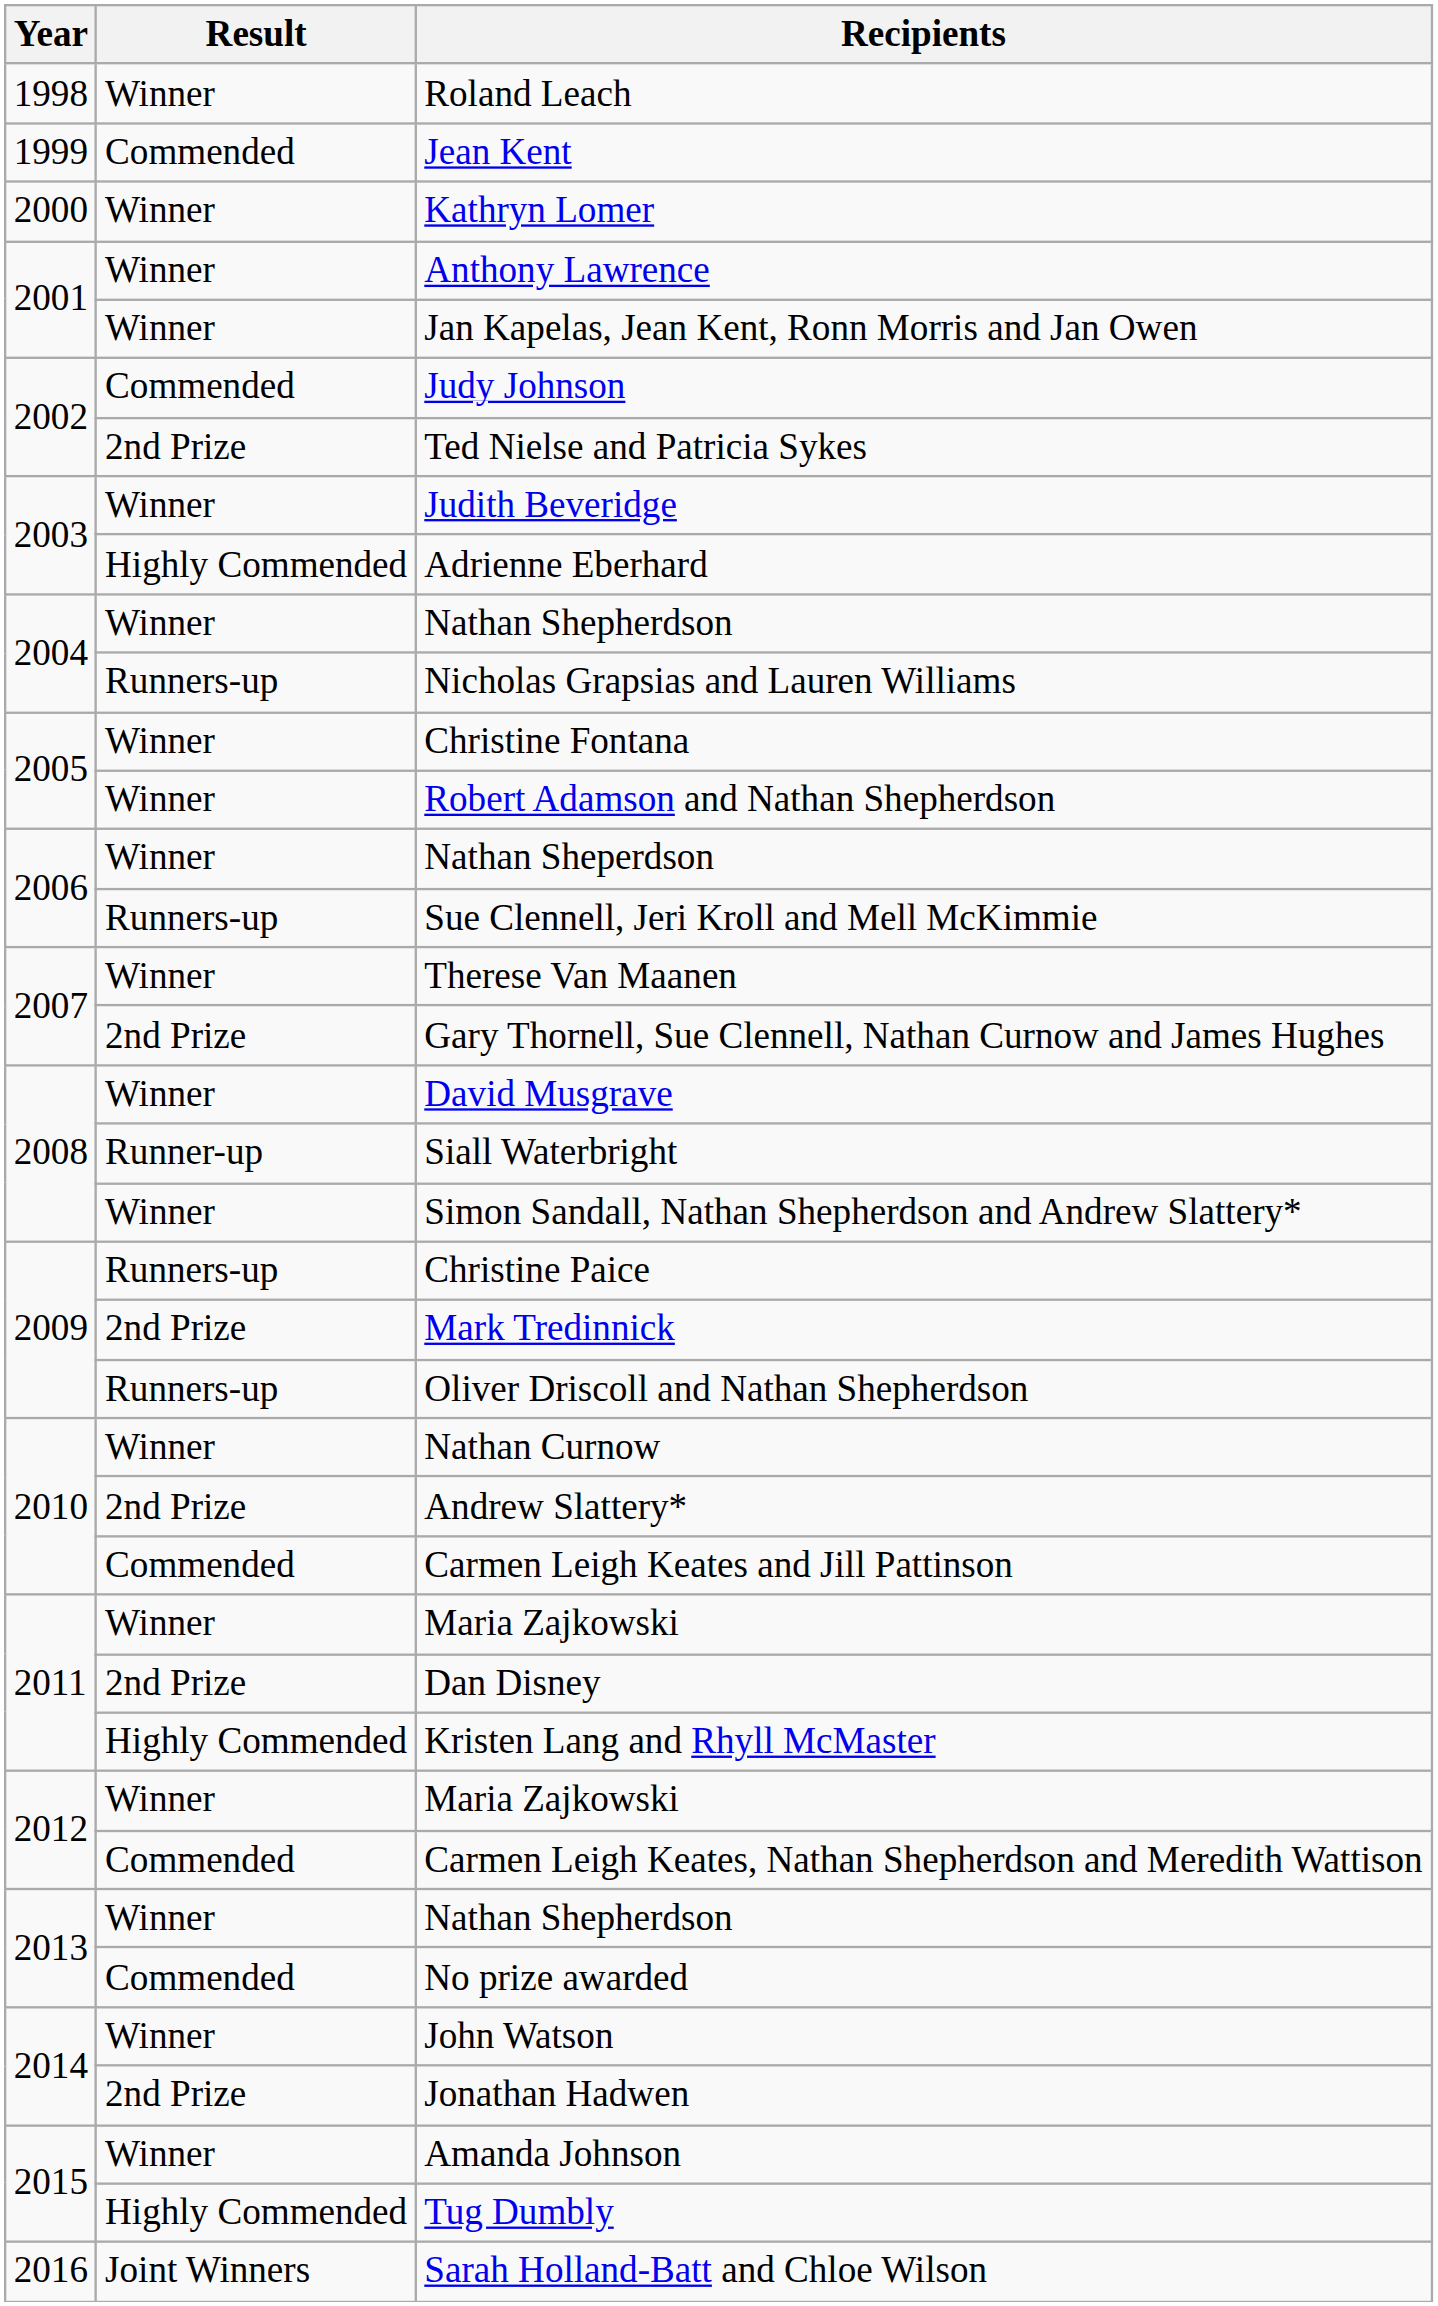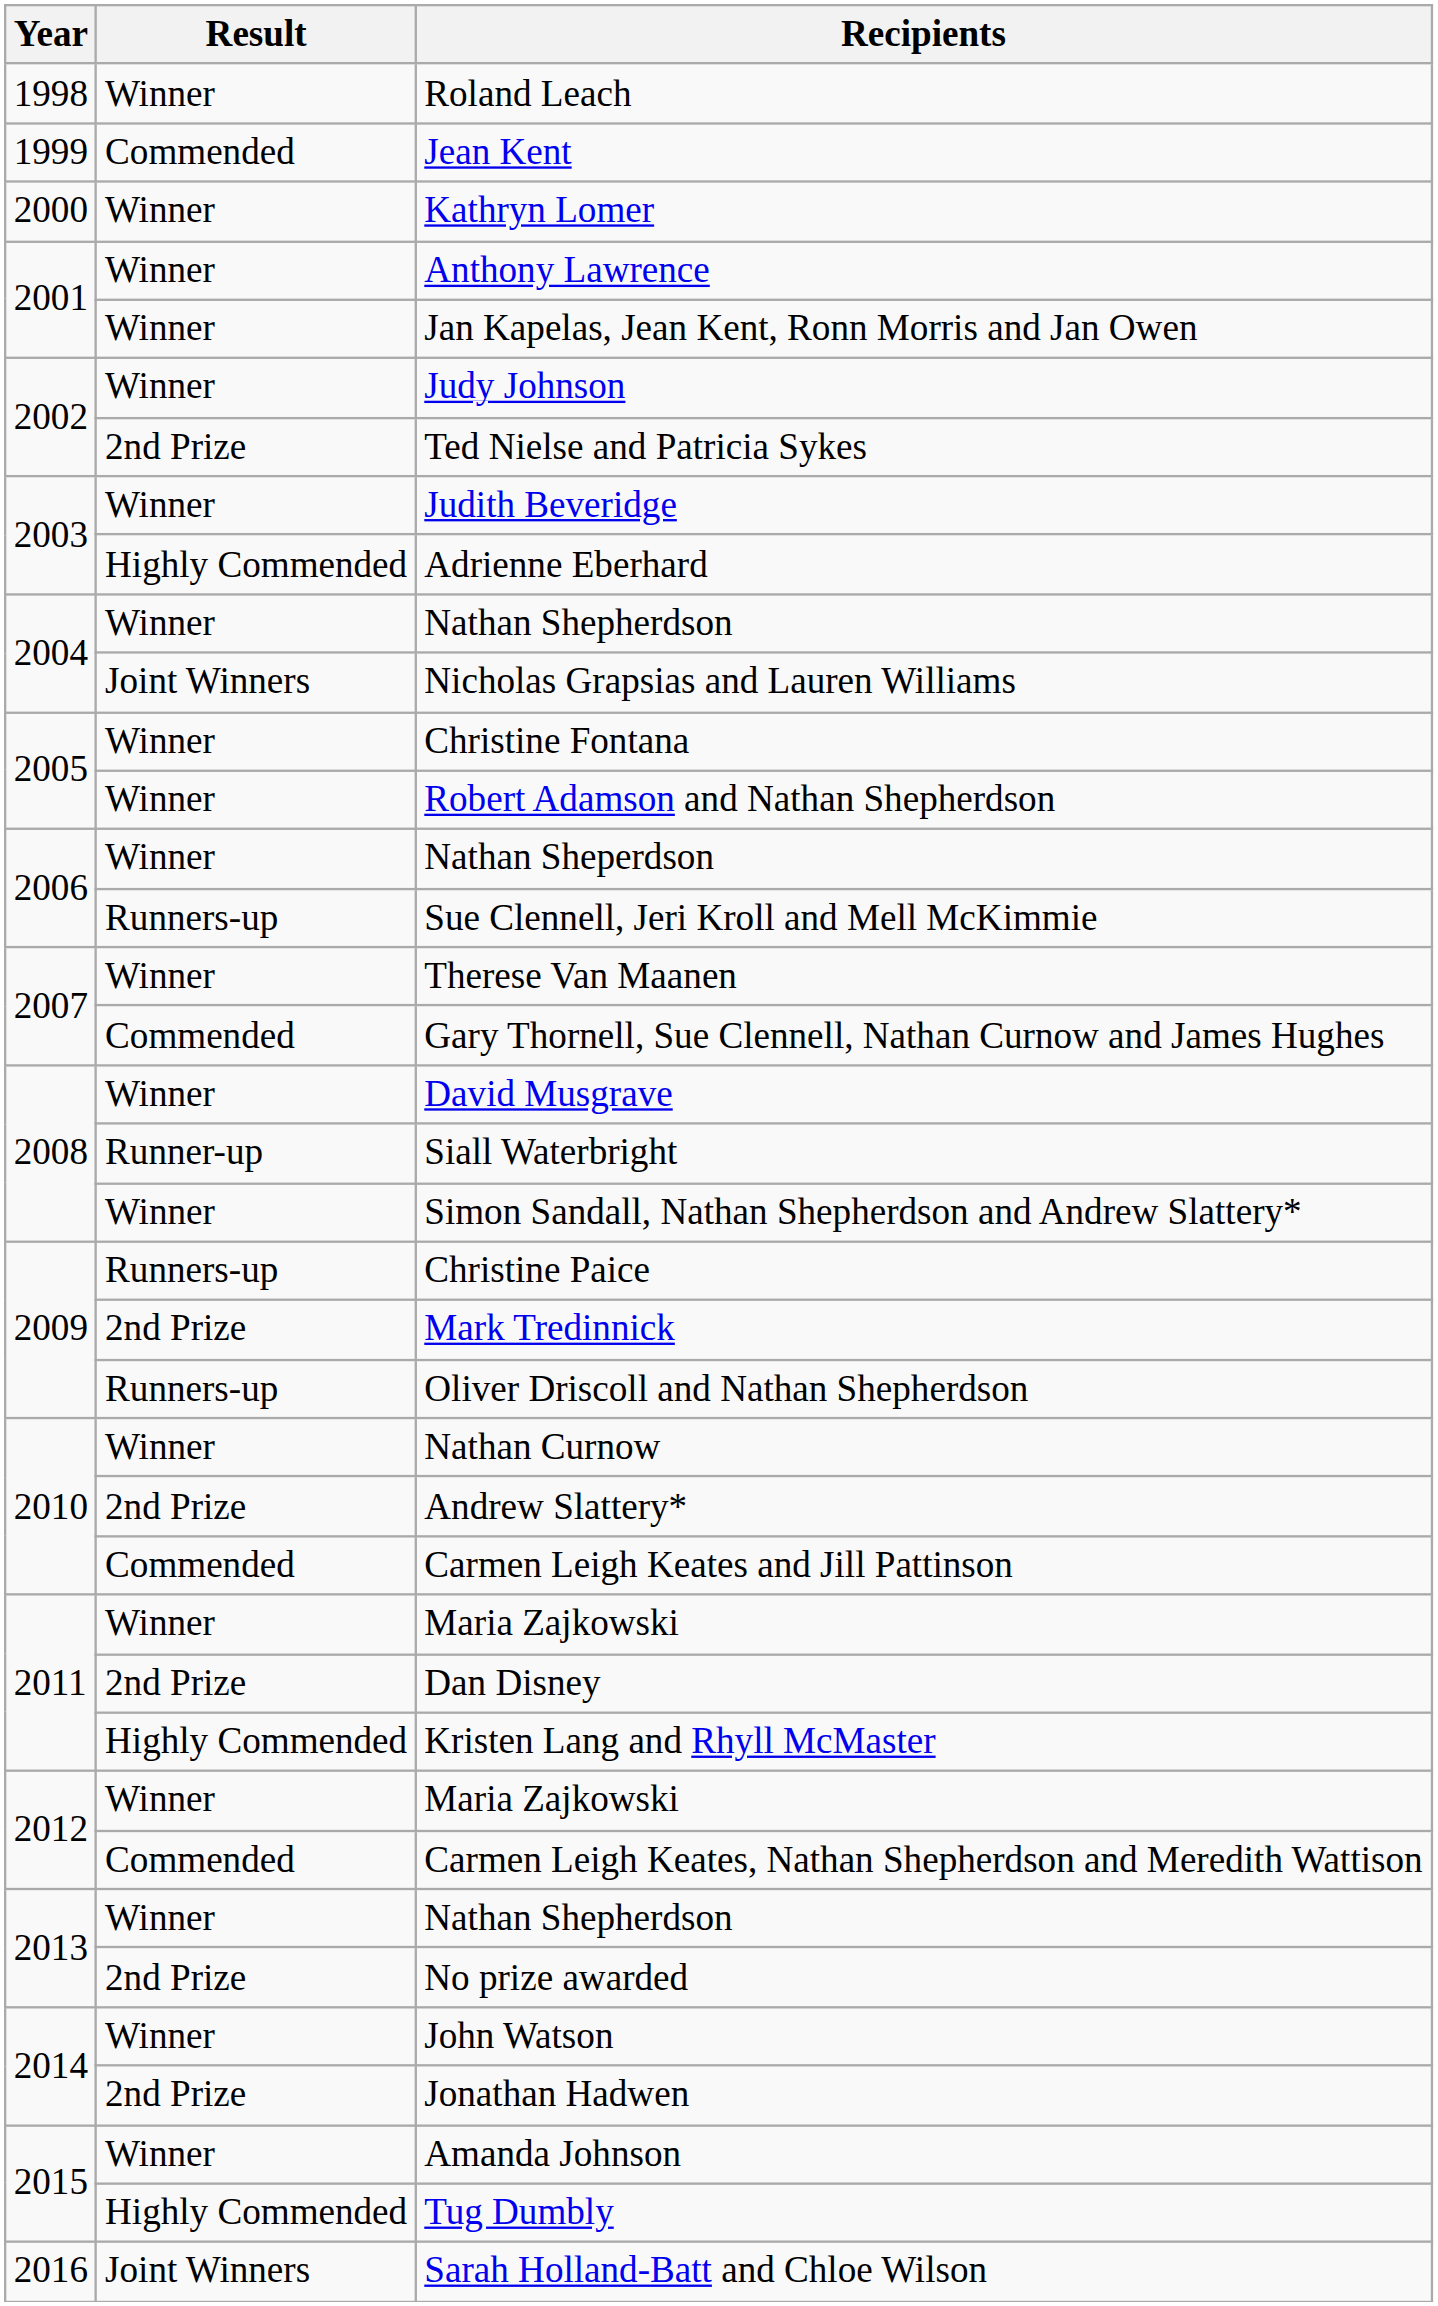 <table class="wikitable">
 <tr>
 <th>Year</th>
 <th>Result</th>
 <th>Recipients</th>
 </tr>
 <tr>
 <td>1998</td>
 <td>Winner</td>
 <td>Roland Leach</td>
 </tr>
 <tr>
 <td>1999</td>
 <td>Commended</td>
 <td><a href='#'>Jean Kent</a></td>
 </tr>
 <tr>
 <td>2000</td>
 <td>Winner</td>
 <td><a href='#'>Kathryn Lomer</a></td>
 </tr>
 <tr>
 <td rowspan="2">2001</td>
 <td>Winner</td>
 <td><a href='#'>Anthony Lawrence</a></td>
 </tr>
 <tr>
 <td>Winner</td>
 <td>Jan Kapelas, Jean Kent, Ronn Morris and Jan Owen</td>
 </tr>
 <tr>
 <td rowspan="2">2002</td>
-<td>Commended</td>
+<td>Winner</td>
 <td><a href='#'>Judy Johnson</a></td>
 </tr>
 <tr>
 <td>2nd Prize</td>
 <td>Ted Nielse and Patricia Sykes</td>
 </tr>
 <tr>
 <td rowspan="2">2003</td>
 <td>Winner</td>
 <td><a href='#'>Judith Beveridge</a></td>
 </tr>
 <tr>
 <td>Highly Commended</td>
 <td>Adrienne Eberhard</td>
 </tr>
 <tr>
 <td rowspan="2">2004</td>
 <td>Winner</td>
 <td>Nathan Shepherdson</td>
 </tr>
 <tr>
-<td>Runners-up</td>
+<td>Joint Winners</td>
 <td>Nicholas Grapsias and Lauren Williams</td>
 </tr>
 <tr>
 <td rowspan="2">2005</td>
 <td>Winner</td>
 <td>Christine Fontana</td>
 </tr>
 <tr>
 <td>Winner</td>
 <td><a href='#'>Robert Adamson</a> and Nathan Shepherdson</td>
 </tr>
 <tr>
 <td rowspan="2">2006</td>
 <td>Winner</td>
 <td>Nathan Sheperdson</td>
 </tr>
 <tr>
 <td>Runners-up</td>
 <td>Sue Clennell, Jeri Kroll and Mell McKimmie</td>
 </tr>
 <tr>
 <td rowspan="2">2007</td>
 <td>Winner</td>
 <td>Therese Van Maanen</td>
 </tr>
 <tr>
-<td>2nd Prize</td>
+<td>Commended</td>
 <td>Gary Thornell, Sue Clennell, Nathan Curnow and James Hughes</td>
 </tr>
 <tr>
 <td rowspan="3">2008</td>
 <td>Winner</td>
 <td><a href='#'>David Musgrave</a></td>
 </tr>
 <tr>
 <td>Runner-up</td>
 <td>Siall Waterbright</td>
 </tr>
 <tr>
 <td>Winner</td>
 <td>Simon Sandall, Nathan Shepherdson and Andrew Slattery*</td>
 </tr>
 <tr>
 <td rowspan="3">2009</td>
 <td>Runners-up</td>
 <td>Christine Paice</td>
 </tr>
 <tr>
 <td>2nd Prize</td>
 <td><a href='#'>Mark Tredinnick</a></td>
 </tr>
 <tr>
 <td>Runners-up</td>
 <td>Oliver Driscoll and Nathan Shepherdson</td>
 </tr>
 <tr>
 <td rowspan="3">2010</td>
 <td>Winner</td>
 <td>Nathan Curnow</td>
 </tr>
 <tr>
 <td>2nd Prize</td>
 <td>Andrew Slattery*</td>
 </tr>
 <tr>
 <td>Commended</td>
 <td>Carmen Leigh Keates and Jill Pattinson</td>
 </tr>
 <tr>
 <td rowspan="3">2011</td>
 <td>Winner</td>
 <td>Maria Zajkowski</td>
 </tr>
 <tr>
 <td>2nd Prize</td>
 <td>Dan Disney</td>
 </tr>
 <tr>
 <td>Highly Commended</td>
 <td>Kristen Lang and <a href='#'>Rhyll McMaster</a></td>
 </tr>
 <tr>
 <td rowspan="2">2012</td>
 <td>Winner</td>
 <td>Maria Zajkowski</td>
 </tr>
 <tr>
 <td>Commended</td>
 <td>Carmen Leigh Keates, Nathan Shepherdson and Meredith Wattison</td>
 </tr>
 <tr>
 <td rowspan="2">2013</td>
 <td>Winner</td>
 <td>Nathan Shepherdson</td>
 </tr>
 <tr>
-<td>Commended</td>
+<td>2nd Prize</td>
 <td>No prize awarded</td>
 </tr>
 <tr>
 <td rowspan="2">2014</td>
 <td>Winner</td>
 <td>John Watson</td>
 </tr>
 <tr>
 <td>2nd Prize</td>
 <td>Jonathan Hadwen</td>
 </tr>
 <tr>
 <td rowspan="2">2015</td>
 <td>Winner</td>
 <td>Amanda Johnson</td>
 </tr>
 <tr>
 <td>Highly Commended</td>
 <td><a href='#'>Tug Dumbly</a></td>
 </tr>
 <tr>
 <td>2016</td>
 <td>Joint Winners</td>
 <td><a href='#'>Sarah Holland-Batt</a> and Chloe Wilson</td>
 </tr>
 </table>
